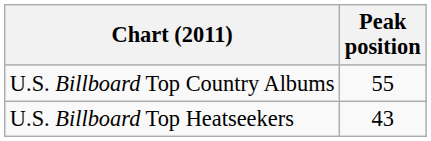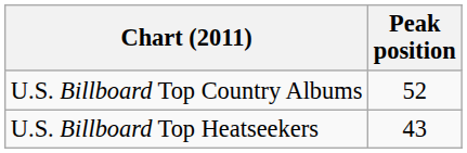 <table class="wikitable">
 <tr>
 <th>Chart (2011)</th>
 <th>Peak<br>position</th>
 </tr>
 <tr>
 <td>U.S. <em>Billboard</em> Top Country Albums</td>
-<td align="center">55</td>
+<td align="center">52</td>
 </tr>
 <tr>
 <td>U.S. <em>Billboard</em> Top Heatseekers</td>
 <td align="center">43</td>
 </tr>
 </table>
